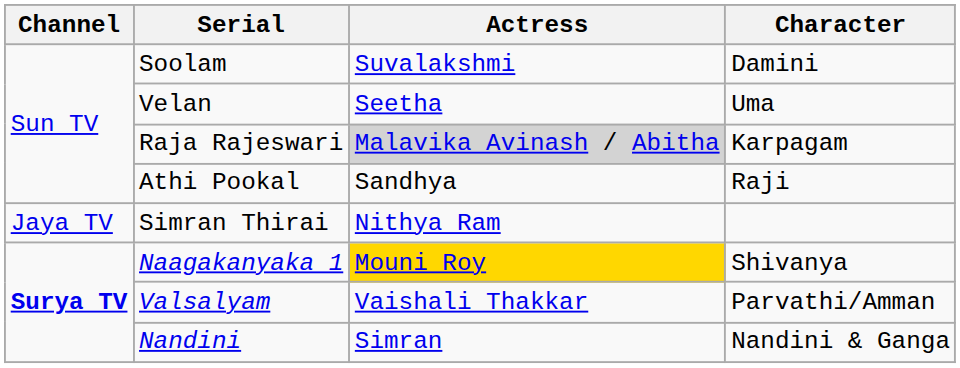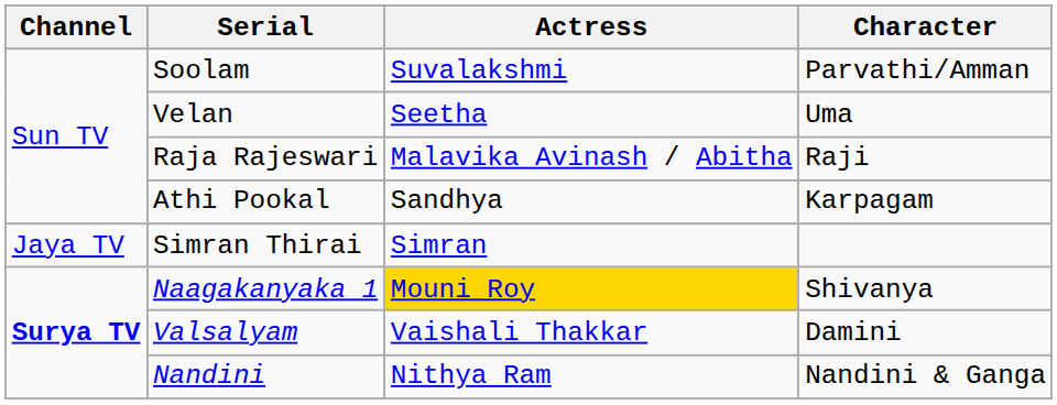 <table class="wikitable sortable">
 <tr>
 <th>Channel</th>
 <th>Serial</th>
 <th>Actress</th>
 <th>Character</th>
 </tr>
 <tr>
 <td rowspan="4"><a href='#'>Sun TV</a></td>
 <td>Soolam</td>
 <td><a href='#'>Suvalakshmi</a></td>
-<td>Damini</td>
+<td>Parvathi/Amman</td>
 </tr>
 <tr>
 <td>Velan</td>
 <td><a href='#'>Seetha</a></td>
 <td>Uma</td>
 </tr>
 <tr>
 <td>Raja Rajeswari</td>
-<td style="background: lightgrey;"><a href='#'>Malavika Avinash</a> / <a href='#'>Abitha</a></td>
-<td>Karpagam</td>
+<td><a href='#'>Malavika Avinash</a> / <a href='#'>Abitha</a></td>
+<td>Raji</td>
 </tr>
 <tr>
 <td>Athi Pookal</td>
 <td>Sandhya</td>
-<td>Raji</td>
+<td>Karpagam</td>
 </tr>
 <tr>
 <td><a href='#'>Jaya TV</a></td>
 <td>Simran Thirai</td>
-<td><a href='#'>Nithya Ram</a></td>
+<td><a href='#'>Simran</a></td>
 <td></td>
 </tr>
 <tr>
 <td rowspan="3"><strong><a href='#'>Surya TV</a></strong></td>
 <td><em><a href='#'>Naagakanyaka 1</a></em></td>
 <td style="background: gold;"><a href='#'>Mouni Roy</a></td>
 <td>Shivanya</td>
 </tr>
 <tr>
 <td><em><a href='#'>Valsalyam</a></em></td>
 <td><a href='#'>Vaishali Thakkar</a></td>
-<td>Parvathi/Amman</td>
+<td>Damini</td>
 </tr>
 <tr>
 <td><em><a href='#'>Nandini</a></em></td>
-<td><a href='#'>Simran</a></td>
+<td><a href='#'>Nithya Ram</a></td>
 <td>Nandini & Ganga</td>
 </tr>
 </table>
